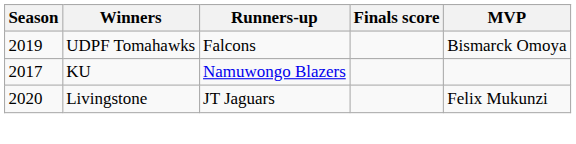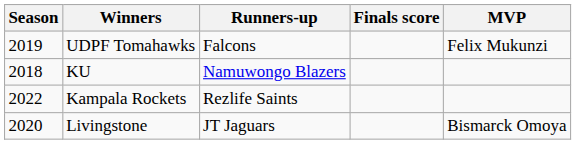 <table class="wikitable">
 <tr>
 <th>Season</th>
 <th>Winners</th>
 <th>Runners-up</th>
 <th>Finals score</th>
 <th>MVP</th>
 </tr>
 <tr>
 <td>2019</td>
 <td>UDPF Tomahawks</td>
 <td>Falcons</td>
 <td></td>
-<td>Bismarck Omoya</td>
+<td>Felix Mukunzi</td>
 </tr>
 <tr>
-<td>2017</td>
+<td>2018</td>
 <td>KU</td>
 <td><a href='#'>Namuwongo Blazers</a></td>
+<td></td>
+<td></td>
+</tr>
+<tr>
+<td>2022</td>
+<td>Kampala Rockets</td>
+<td>Rezlife Saints</td>
 <td></td>
 <td></td>
 </tr>
 <tr>
 <td>2020</td>
 <td>Livingstone</td>
 <td>JT Jaguars</td>
 <td></td>
-<td>Felix Mukunzi</td>
+<td>Bismarck Omoya</td>
 </tr>
 </table>
